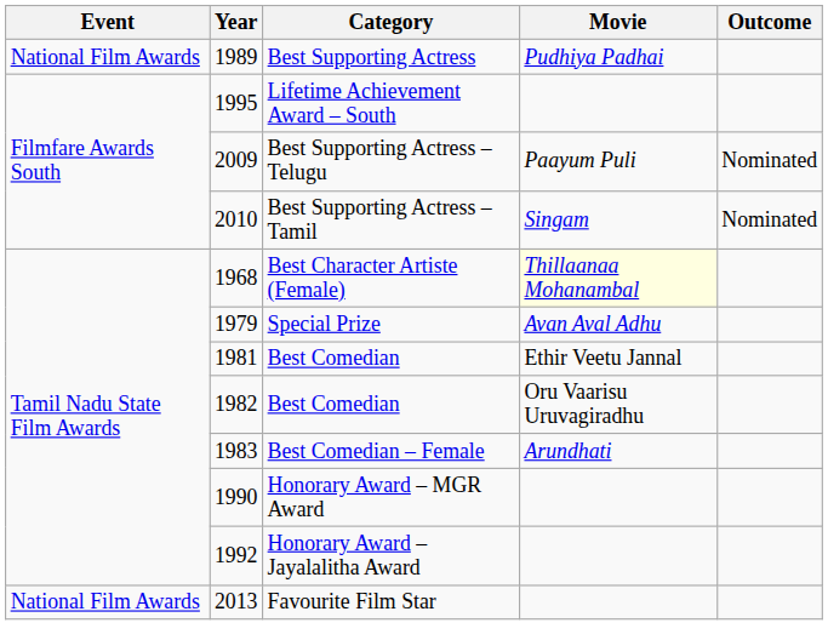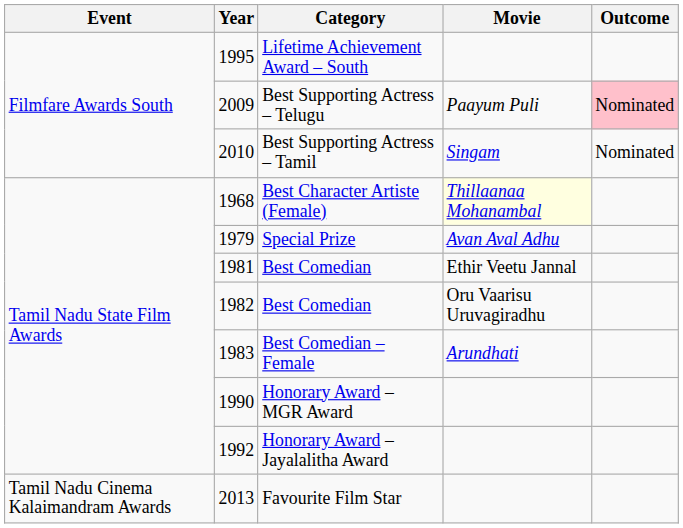 <table class="wikitable">
 <tr>
 <th>Event</th>
 <th>Year</th>
 <th>Category</th>
 <th>Movie</th>
 <th>Outcome</th>
-</tr>
-<tr>
-<td><a href='#'>National Film Awards</a></td>
-<td>1989</td>
-<td><a href='#'>Best Supporting Actress</a></td>
-<td><em><a href='#'>Pudhiya Padhai</a></em></td>
-<td></td>
 </tr>
 <tr>
 <td rowspan="3"><a href='#'>Filmfare Awards South</a></td>
 <td>1995</td>
 <td><a href='#'>Lifetime Achievement Award – South</a></td>
 <td></td>
 <td></td>
 </tr>
 <tr>
 <td>2009</td>
 <td>Best Supporting Actress – Telugu</td>
 <td><em>Paayum Puli</em></td>
-<td>Nominated</td>
+<td style="background: pink;">Nominated</td>
 </tr>
 <tr>
 <td>2010</td>
 <td>Best Supporting Actress – Tamil</td>
 <td><em><a href='#'>Singam</a></em></td>
 <td>Nominated</td>
 </tr>
 <tr>
 <td rowspan="7"><a href='#'>Tamil Nadu State Film Awards</a></td>
 <td>1968</td>
 <td><a href='#'>Best Character Artiste (Female)</a></td>
 <td style="background: lightyellow;"><em><a href='#'>Thillaanaa Mohanambal</a></em></td>
 <td></td>
 </tr>
 <tr>
 <td>1979</td>
 <td><a href='#'>Special Prize</a></td>
 <td><em><a href='#'>Avan Aval Adhu</a></em></td>
 <td></td>
 </tr>
 <tr>
 <td>1981</td>
 <td><a href='#'>Best Comedian</a></td>
 <td>Ethir Veetu Jannal</td>
 <td></td>
 </tr>
 <tr>
 <td>1982</td>
 <td><a href='#'>Best Comedian</a></td>
 <td>Oru Vaarisu Uruvagiradhu</td>
 <td></td>
 </tr>
 <tr>
 <td>1983</td>
 <td><a href='#'>Best Comedian – Female</a></td>
 <td><a href='#'><em>Arundhati</em></a></td>
 <td></td>
 </tr>
 <tr>
 <td>1990</td>
 <td><a href='#'>Honorary Award</a> – MGR Award</td>
 <td></td>
 <td></td>
 </tr>
 <tr>
 <td>1992</td>
 <td><a href='#'>Honorary Award</a> – Jayalalitha Award</td>
 <td></td>
 <td></td>
 </tr>
 <tr>
-<td><a href='#'>National Film Awards</a></td>
+<td>Tamil Nadu Cinema Kalaimandram Awards</td>
 <td>2013</td>
 <td>Favourite Film Star</td>
 <td></td>
 <td></td>
 </tr>
 </table>
